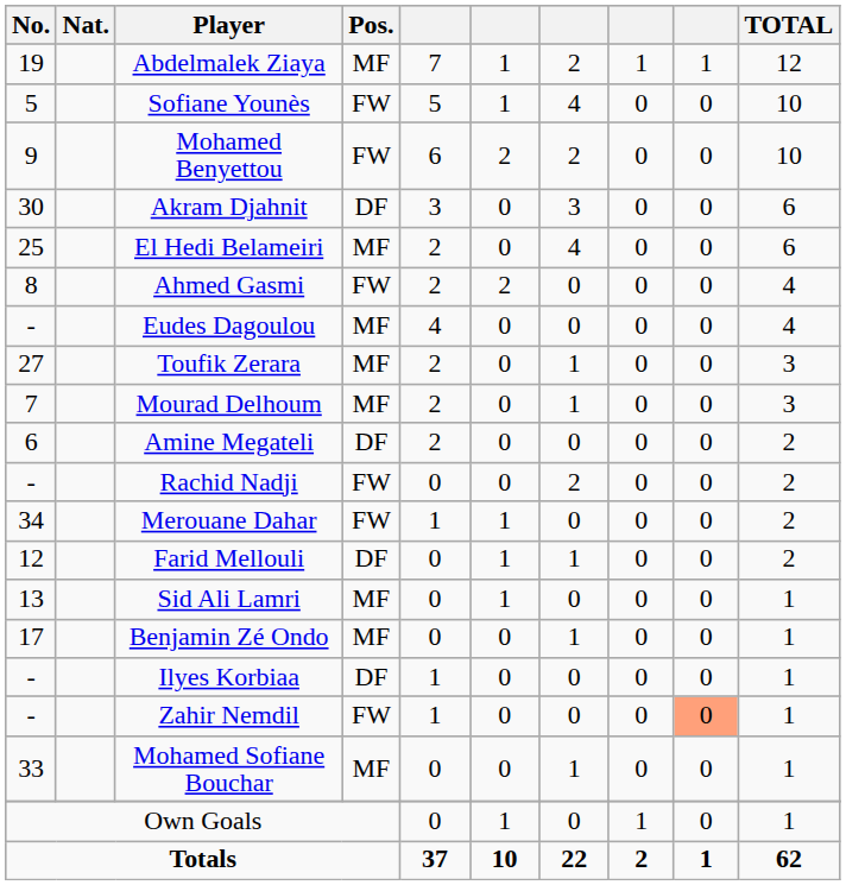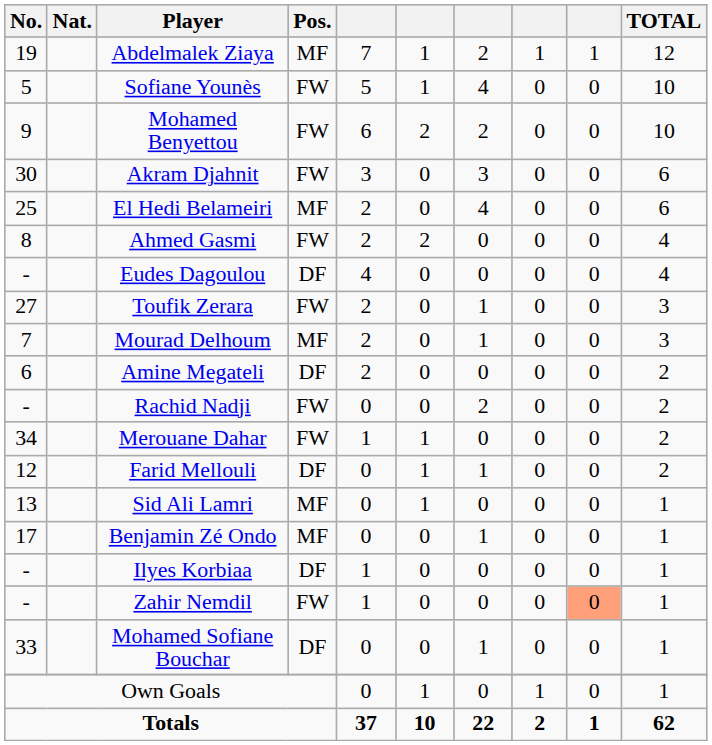 <table class="wikitable sortable alternance"  style="font-size:85%; text-align:center; line-height:14px; width:70%;">
 <tr>
 <th width=10>No.</th>
 <th width=10>Nat.</th>
 <th width=140>Player</th>
 <th width=10>Pos.</th>
 <th width=40></th>
 <th width=40></th>
 <th width=40></th>
 <th width=40></th>
 <th width=40></th>
 <th width=40>TOTAL</th>
 </tr>
 <tr>
 <td>19</td>
 <td></td>
 <td><a href='#'>Abdelmalek Ziaya</a></td>
 <td>MF</td>
 <td>7</td>
 <td>1</td>
 <td>2</td>
 <td>1</td>
 <td>1</td>
 <td>12</td>
 </tr>
 <tr>
 <td>5</td>
 <td></td>
 <td><a href='#'>Sofiane Younès</a></td>
 <td>FW</td>
 <td>5</td>
 <td>1</td>
 <td>4</td>
 <td>0</td>
 <td>0</td>
 <td>10</td>
 </tr>
 <tr>
 <td>9</td>
 <td></td>
 <td><a href='#'>Mohamed Benyettou</a></td>
 <td>FW</td>
 <td>6</td>
 <td>2</td>
 <td>2</td>
 <td>0</td>
 <td>0</td>
 <td>10</td>
 </tr>
 <tr>
 <td>30</td>
 <td></td>
 <td><a href='#'>Akram Djahnit</a></td>
-<td>DF</td>
+<td>FW</td>
 <td>3</td>
 <td>0</td>
 <td>3</td>
 <td>0</td>
 <td>0</td>
 <td>6</td>
 </tr>
 <tr>
 <td>25</td>
 <td></td>
 <td><a href='#'>El Hedi Belameiri</a></td>
 <td>MF</td>
 <td>2</td>
 <td>0</td>
 <td>4</td>
 <td>0</td>
 <td>0</td>
 <td>6</td>
 </tr>
 <tr>
 <td>8</td>
 <td></td>
 <td><a href='#'>Ahmed Gasmi</a></td>
 <td>FW</td>
 <td>2</td>
 <td>2</td>
 <td>0</td>
 <td>0</td>
 <td>0</td>
 <td>4</td>
 </tr>
 <tr>
 <td>-</td>
 <td></td>
 <td><a href='#'>Eudes Dagoulou</a></td>
-<td>MF</td>
+<td>DF</td>
 <td>4</td>
 <td>0</td>
 <td>0</td>
 <td>0</td>
 <td>0</td>
 <td>4</td>
 </tr>
 <tr>
 <td>27</td>
 <td></td>
 <td><a href='#'>Toufik Zerara</a></td>
-<td>MF</td>
+<td>FW</td>
 <td>2</td>
 <td>0</td>
 <td>1</td>
 <td>0</td>
 <td>0</td>
 <td>3</td>
 </tr>
 <tr>
 <td>7</td>
 <td></td>
 <td><a href='#'>Mourad Delhoum</a></td>
 <td>MF</td>
 <td>2</td>
 <td>0</td>
 <td>1</td>
 <td>0</td>
 <td>0</td>
 <td>3</td>
 </tr>
 <tr>
 <td>6</td>
 <td></td>
 <td><a href='#'>Amine Megateli</a></td>
 <td>DF</td>
 <td>2</td>
 <td>0</td>
 <td>0</td>
 <td>0</td>
 <td>0</td>
 <td>2</td>
 </tr>
 <tr>
 <td>-</td>
 <td></td>
 <td><a href='#'>Rachid Nadji</a></td>
 <td>FW</td>
 <td>0</td>
 <td>0</td>
 <td>2</td>
 <td>0</td>
 <td>0</td>
 <td>2</td>
 </tr>
 <tr>
 <td>34</td>
 <td></td>
 <td><a href='#'>Merouane Dahar</a></td>
 <td>FW</td>
 <td>1</td>
 <td>1</td>
 <td>0</td>
 <td>0</td>
 <td>0</td>
 <td>2</td>
 </tr>
 <tr>
 <td>12</td>
 <td></td>
 <td><a href='#'>Farid Mellouli</a></td>
 <td>DF</td>
 <td>0</td>
 <td>1</td>
 <td>1</td>
 <td>0</td>
 <td>0</td>
 <td>2</td>
 </tr>
 <tr>
 <td>13</td>
 <td></td>
 <td><a href='#'>Sid Ali Lamri</a></td>
 <td>MF</td>
 <td>0</td>
 <td>1</td>
 <td>0</td>
 <td>0</td>
 <td>0</td>
 <td>1</td>
 </tr>
 <tr>
 <td>17</td>
 <td></td>
 <td><a href='#'>Benjamin Zé Ondo</a></td>
 <td>MF</td>
 <td>0</td>
 <td>0</td>
 <td>1</td>
 <td>0</td>
 <td>0</td>
 <td>1</td>
 </tr>
 <tr>
 <td>-</td>
 <td></td>
 <td><a href='#'>Ilyes Korbiaa</a></td>
 <td>DF</td>
 <td>1</td>
 <td>0</td>
 <td>0</td>
 <td>0</td>
 <td>0</td>
 <td>1</td>
 </tr>
 <tr>
 <td>-</td>
 <td></td>
 <td><a href='#'>Zahir Nemdil</a></td>
 <td>FW</td>
 <td>1</td>
 <td>0</td>
 <td>0</td>
 <td>0</td>
 <td style="background: lightsalmon;">0</td>
 <td>1</td>
 </tr>
 <tr>
 <td>33</td>
 <td></td>
 <td><a href='#'>Mohamed Sofiane Bouchar</a></td>
-<td>MF</td>
+<td>DF</td>
 <td>0</td>
 <td>0</td>
 <td>1</td>
 <td>0</td>
 <td>0</td>
 <td>1</td>
 </tr>
 <tr>
 </tr>
 <tr class="sortbottom">
 <td colspan="4">Own Goals</td>
 <td>0</td>
 <td>1</td>
 <td>0</td>
 <td>1</td>
 <td>0</td>
 <td>1</td>
 </tr>
 <tr class="sortbottom">
 <td colspan="4"><strong>Totals</strong></td>
 <td><strong>37</strong></td>
 <td><strong>10</strong></td>
 <td><strong>22</strong></td>
 <td><strong>2</strong></td>
 <td><strong>1</strong></td>
 <td><strong>62</strong></td>
 </tr>
 </table>
